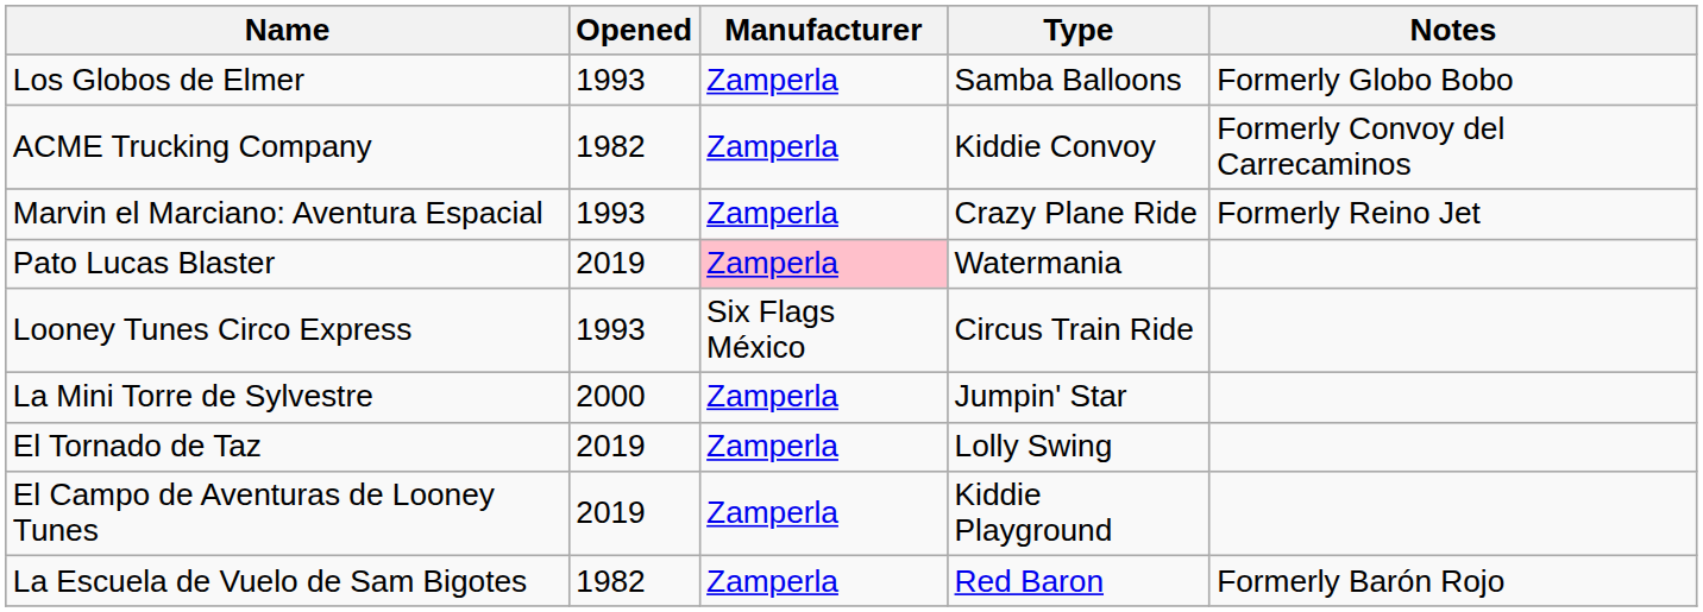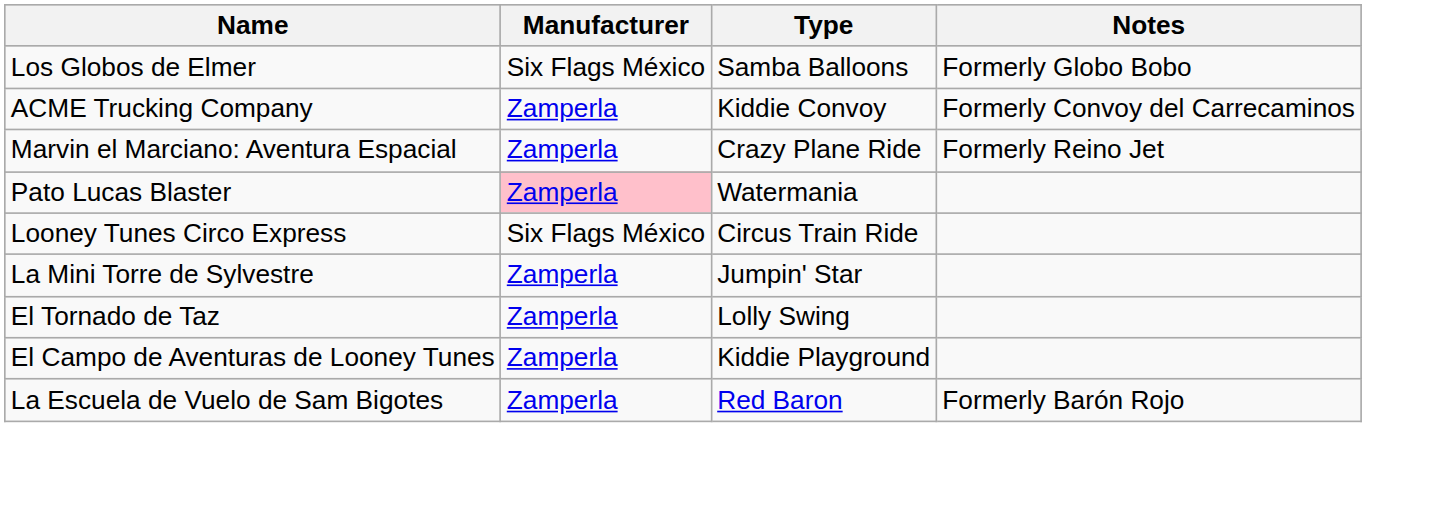 <table class="wikitable sortable">
 <tr>
 <th>Name</th>
-<th>Opened</th>
 <th>Manufacturer</th>
 <th>Type</th>
 <th>Notes</th>
 </tr>
 <tr>
 <td>Los Globos de Elmer</td>
-<td>1993</td>
-<td><a href='#'>Zamperla</a></td>
+<td>Six Flags México</td>
 <td>Samba Balloons</td>
 <td>Formerly Globo Bobo</td>
 </tr>
 <tr>
 <td>ACME Trucking Company</td>
-<td>1982</td>
 <td><a href='#'>Zamperla</a></td>
 <td>Kiddie Convoy</td>
 <td>Formerly Convoy del Carrecaminos</td>
 </tr>
 <tr>
 <td>Marvin el Marciano: Aventura Espacial</td>
-<td>1993</td>
 <td><a href='#'>Zamperla</a></td>
 <td>Crazy Plane Ride</td>
 <td>Formerly Reino Jet</td>
 </tr>
 <tr>
 <td>Pato Lucas Blaster</td>
-<td>2019</td>
 <td style="background: pink;"><a href='#'>Zamperla</a></td>
 <td>Watermania</td>
 <td></td>
 </tr>
 <tr>
 <td>Looney Tunes Circo Express</td>
-<td>1993</td>
 <td>Six Flags México</td>
 <td>Circus Train Ride</td>
 <td></td>
 </tr>
 <tr>
 <td>La Mini Torre de Sylvestre</td>
-<td>2000</td>
 <td><a href='#'>Zamperla</a></td>
 <td>Jumpin' Star</td>
 <td></td>
 </tr>
 <tr>
 <td>El Tornado de Taz</td>
-<td>2019</td>
 <td><a href='#'>Zamperla</a></td>
 <td>Lolly Swing</td>
 <td></td>
 </tr>
 <tr>
 <td>El Campo de Aventuras de Looney Tunes</td>
-<td>2019</td>
 <td><a href='#'>Zamperla</a></td>
 <td>Kiddie Playground</td>
 <td></td>
 </tr>
 <tr>
 <td>La Escuela de Vuelo de Sam Bigotes</td>
-<td>1982</td>
 <td><a href='#'>Zamperla</a></td>
 <td><a href='#'>Red Baron</a></td>
 <td>Formerly Barón Rojo</td>
 </tr>
 </table>
